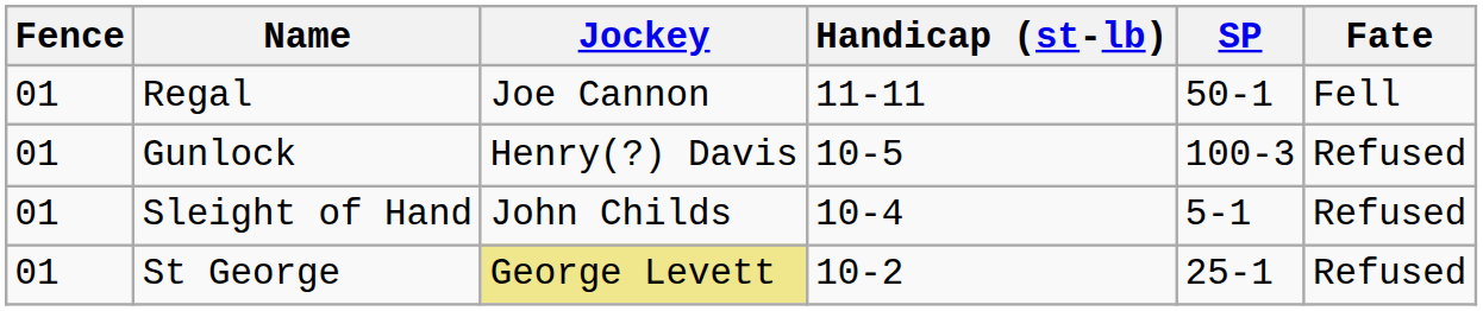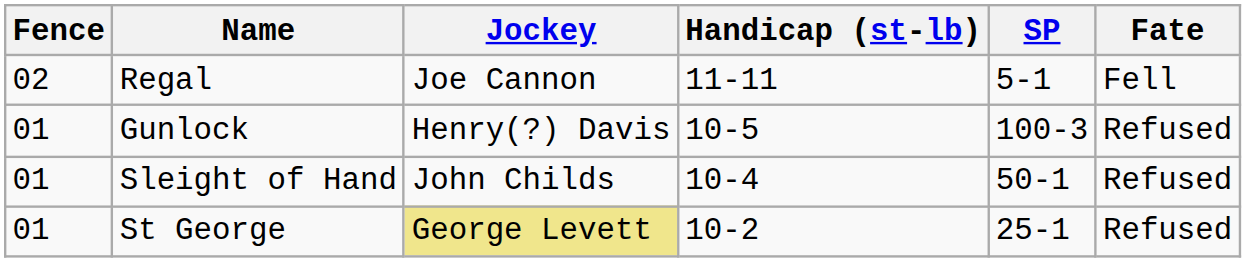 <table class="wikitable sortable">
 <tr>
 <th>Fence</th>
 <th>Name</th>
 <th><a href='#'>Jockey</a></th>
 <th>Handicap (<a href='#'>st</a>-<a href='#'>lb</a>)</th>
 <th><a href='#'>SP</a></th>
 <th>Fate</th>
 </tr>
 <tr>
-<td>01</td>
+<td>02</td>
 <td>Regal</td>
 <td>Joe Cannon</td>
 <td>11-11</td>
-<td>50-1</td>
+<td>5-1</td>
 <td>Fell</td>
 </tr>
 <tr>
 <td>01</td>
 <td>Gunlock</td>
 <td>Henry(?) Davis</td>
 <td>10-5</td>
 <td>100-3</td>
 <td>Refused</td>
 </tr>
 <tr>
 <td>01</td>
 <td>Sleight of Hand</td>
 <td>John Childs</td>
 <td>10-4</td>
-<td>5-1</td>
+<td>50-1</td>
 <td>Refused</td>
 </tr>
 <tr>
 <td>01</td>
 <td>St George</td>
 <td style="background: khaki;">George Levett</td>
 <td>10-2</td>
 <td>25-1</td>
 <td>Refused</td>
 </tr>
 </table>
